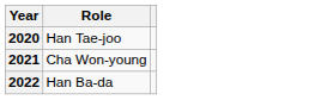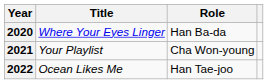 <table class="wikitable plainrowheaders sortable">
 <tr>
 <th scope="col">Year</th>
+<th scope="col">Title</th>
 <th scope="col">Role</th>
 <th scope="col" class="unsortable"></th>
 </tr>
 <tr>
 <th scope="row">2020</th>
-<td>Han Tae-joo</td>
+<td><em><a href='#'>Where Your Eyes Linger</a></em></td>
+<td>Han Ba-da</td>
 <td style="text-align:center"></td>
 </tr>
 <tr>
 <th scope="row">2021</th>
+<td><em>Your Playlist</em></td>
 <td>Cha Won-young</td>
 <td style="text-align:center"></td>
 </tr>
 <tr>
 <th scope="row">2022</th>
-<td>Han Ba-da</td>
+<td><em>Ocean Likes Me</em></td>
+<td>Han Tae-joo</td>
 <td style="text-align:center"></td>
 </tr>
 </table>
